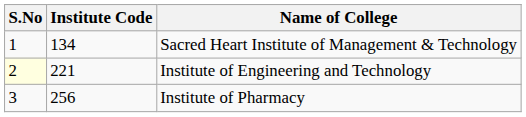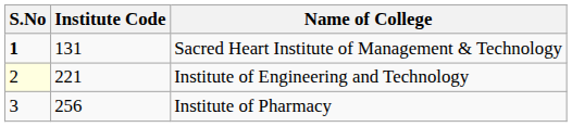 <table class="wikitable sortable">
 <tr>
 <th>S.No</th>
 <th>Institute Code</th>
 <th>Name of College</th>
 </tr>
 <tr>
-<td>1</td>
-<td>134</td>
+<td><strong>1</strong></td>
+<td>131</td>
 <td>Sacred Heart Institute of Management & Technology</td>
 </tr>
 <tr>
 <td style="background: lightyellow;">2</td>
 <td>221</td>
 <td>Institute of Engineering and Technology</td>
 </tr>
 <tr>
 <td>3</td>
 <td>256</td>
 <td>Institute of Pharmacy</td>
 </tr>
 </table>
